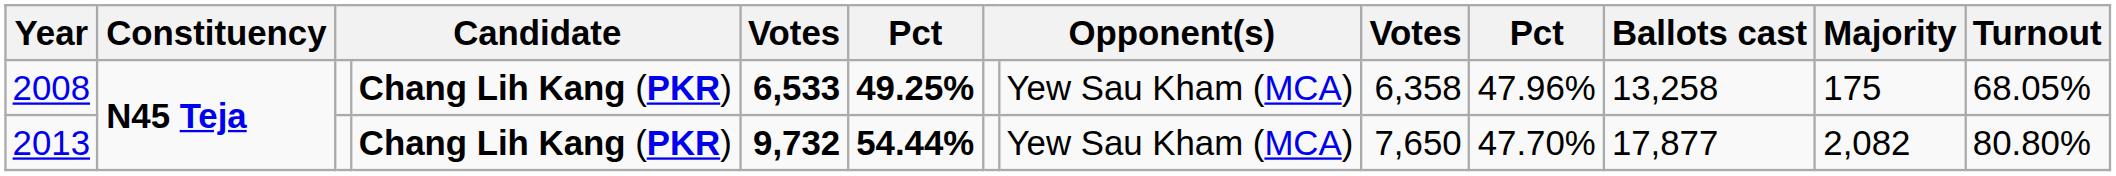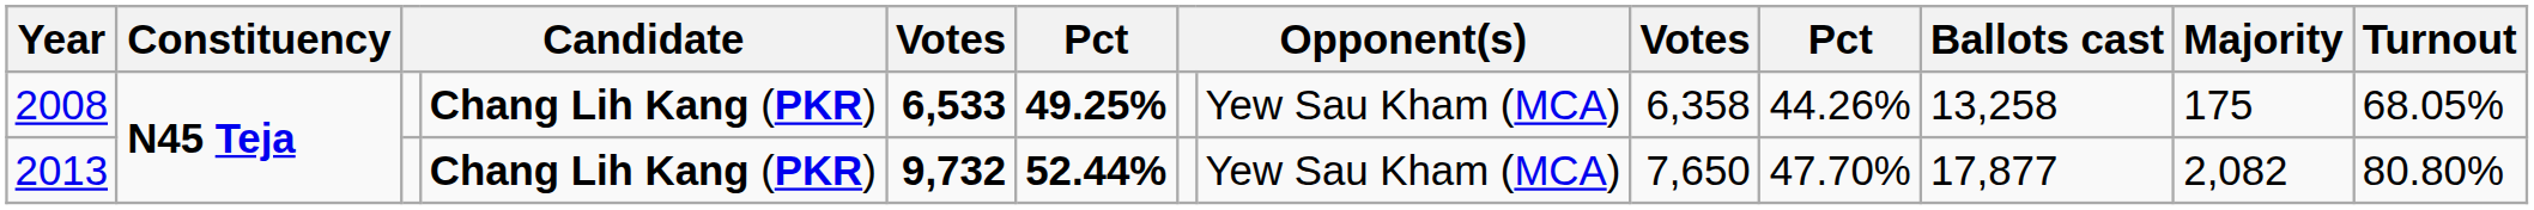 <table class="wikitable" style="margin:0.5em ; font-size:95%">
 <tr>
 <th>Year</th>
 <th>Constituency</th>
 <th colspan=2>Candidate</th>
 <th>Votes</th>
 <th>Pct</th>
 <th colspan=2>Opponent(s)</th>
 <th>Votes</th>
 <th>Pct</th>
 <th>Ballots cast</th>
 <th>Majority</th>
 <th>Turnout</th>
 </tr>
 <tr>
 <td><a href='#'>2008</a></td>
 <td rowspan=2><strong>N45 <a href='#'>Teja</a></strong></td>
 <td></td>
 <td><strong>Chang Lih Kang</strong> (<a href='#'><strong>PKR</strong></a>)</td>
 <td align="right"><strong>6,533</strong></td>
 <td><strong>49.25%</strong></td>
 <td></td>
 <td>Yew Sau Kham (<a href='#'>MCA</a>)</td>
 <td align="right">6,358</td>
-<td>47.96%</td>
+<td>44.26%</td>
 <td>13,258</td>
 <td>175</td>
 <td>68.05%</td>
 </tr>
 <tr>
 <td><a href='#'>2013</a></td>
 <td></td>
 <td><strong>Chang Lih Kang</strong> (<a href='#'><strong>PKR</strong></a>)</td>
 <td align="right"><strong>9,732</strong></td>
-<td><strong>54.44%</strong></td>
+<td><strong>52.44%</strong></td>
 <td></td>
 <td>Yew Sau Kham (<a href='#'>MCA</a>)</td>
 <td align="right">7,650</td>
 <td>47.70%</td>
 <td>17,877</td>
 <td>2,082</td>
 <td>80.80%</td>
 </tr>
 </table>
